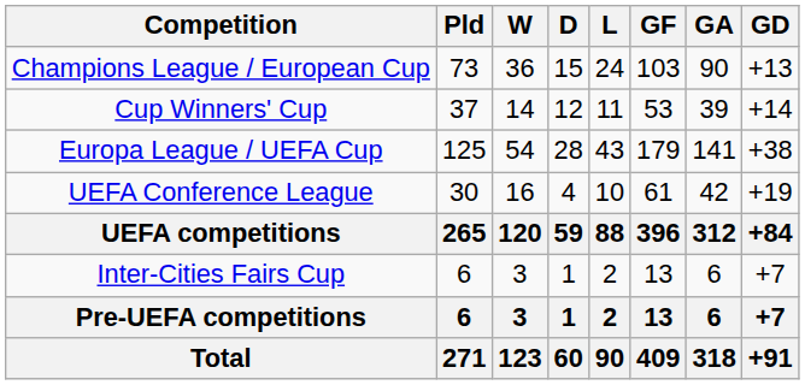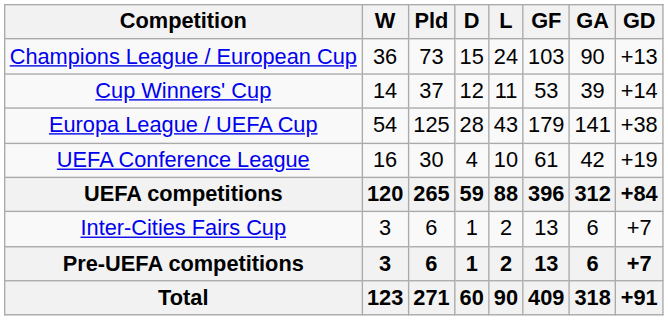 <table class="wikitable" style="text-align: center;">
 <tr>
 <th>Competition</th>
+<th>W</th>
 <th>Pld</th>
-<th>W</th>
 <th>D</th>
 <th>L</th>
 <th>GF</th>
 <th>GA</th>
 <th>GD</th>
 </tr>
 <tr>
 <td><a href='#'>Champions League / European Cup</a></td>
+<td>36</td>
 <td>73</td>
-<td>36</td>
 <td>15</td>
 <td>24</td>
 <td>103</td>
 <td>90</td>
 <td>+13</td>
 </tr>
 <tr>
 <td><a href='#'>Cup Winners' Cup</a></td>
+<td>14</td>
 <td>37</td>
-<td>14</td>
 <td>12</td>
 <td>11</td>
 <td>53</td>
 <td>39</td>
 <td>+14</td>
 </tr>
 <tr>
 <td><a href='#'>Europa League / UEFA Cup</a></td>
+<td>54</td>
 <td>125</td>
-<td>54</td>
 <td>28</td>
 <td>43</td>
 <td>179</td>
 <td>141</td>
 <td>+38</td>
 </tr>
 <tr>
 <td><a href='#'>UEFA Conference League</a></td>
+<td>16</td>
 <td>30</td>
-<td>16</td>
 <td>4</td>
 <td>10</td>
 <td>61</td>
 <td>42</td>
 <td>+19</td>
 </tr>
 <tr>
 <th>UEFA competitions</th>
+<th>120</th>
 <th>265</th>
-<th>120</th>
 <th>59</th>
 <th>88</th>
 <th>396</th>
 <th>312</th>
 <th>+84</th>
 </tr>
 <tr>
 <td><a href='#'>Inter-Cities Fairs Cup</a></td>
+<td>3</td>
 <td>6</td>
-<td>3</td>
 <td>1</td>
 <td>2</td>
 <td>13</td>
 <td>6</td>
 <td>+7</td>
 </tr>
 <tr>
 <th>Pre-UEFA competitions</th>
+<th>3</th>
 <th>6</th>
-<th>3</th>
 <th>1</th>
 <th>2</th>
 <th>13</th>
 <th>6</th>
 <th>+7</th>
 </tr>
 <tr>
 <th>Total</th>
+<th>123</th>
 <th>271</th>
-<th>123</th>
 <th>60</th>
 <th>90</th>
 <th>409</th>
 <th>318</th>
 <th>+91</th>
 </tr>
 </table>
